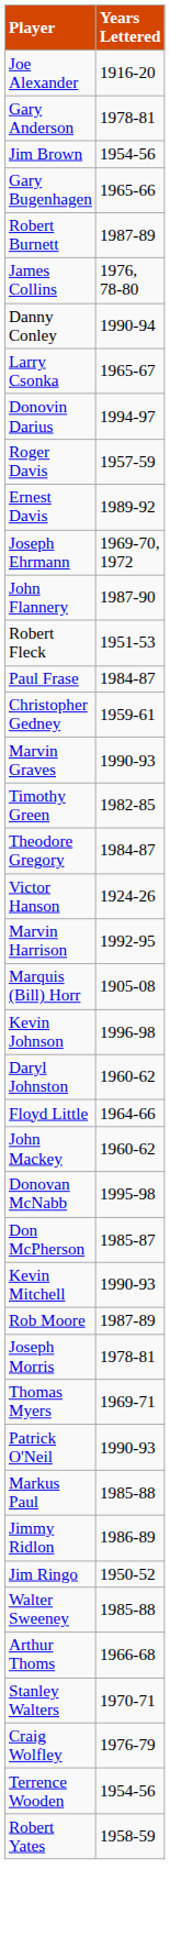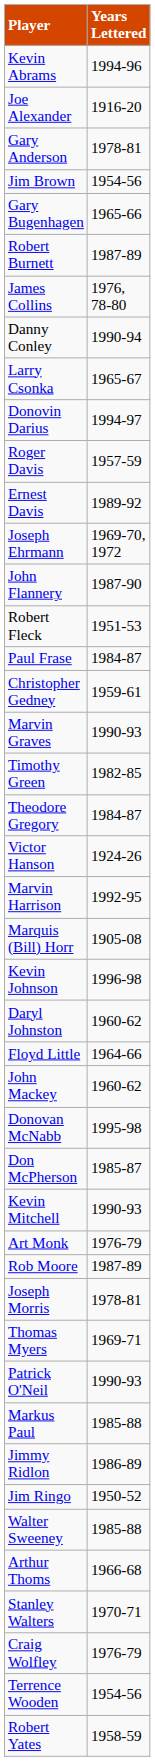 <table class="wikitable">
 <tr>
 <td style="background-color:#D44500; border:1px solid #aaa; width:2em; color:white;"><strong>Player</strong></td>
 <td style="background-color:#D44500; border:1px solid #aaa; width:2em; color:white;"><strong>Years Lettered</strong></td>
+</tr>
+<tr>
+<td><a href='#'>Kevin Abrams</a></td>
+<td>1994-96</td>
 </tr>
 <tr>
 <td><a href='#'>Joe Alexander</a></td>
 <td>1916-20</td>
 </tr>
 <tr>
 <td><a href='#'>Gary Anderson</a></td>
 <td>1978-81</td>
 </tr>
 <tr>
 <td><a href='#'>Jim Brown</a></td>
 <td>1954-56</td>
 </tr>
 <tr>
 <td><a href='#'>Gary Bugenhagen</a></td>
 <td>1965-66</td>
 </tr>
 <tr>
 <td><a href='#'>Robert Burnett</a></td>
 <td>1987-89</td>
 </tr>
 <tr>
 <td><a href='#'>James Collins</a></td>
 <td>1976, 78-80</td>
 </tr>
 <tr>
 <td>Danny Conley</td>
 <td>1990-94</td>
 </tr>
 <tr>
 <td><a href='#'>Larry Csonka</a></td>
 <td>1965-67</td>
 </tr>
 <tr>
 <td><a href='#'>Donovin Darius</a></td>
 <td>1994-97</td>
 </tr>
 <tr>
 <td><a href='#'>Roger Davis</a></td>
 <td>1957-59</td>
 </tr>
 <tr>
 <td><a href='#'>Ernest Davis</a></td>
 <td>1989-92</td>
 </tr>
 <tr>
 <td><a href='#'>Joseph Ehrmann</a></td>
 <td>1969-70, 1972</td>
 </tr>
 <tr>
 <td><a href='#'>John Flannery</a></td>
 <td>1987-90</td>
 </tr>
 <tr>
 <td>Robert Fleck</td>
 <td>1951-53</td>
 </tr>
 <tr>
 <td><a href='#'>Paul Frase</a></td>
 <td>1984-87</td>
 </tr>
 <tr>
 <td><a href='#'>Christopher Gedney</a></td>
 <td>1959-61</td>
 </tr>
 <tr>
 <td><a href='#'>Marvin Graves</a></td>
 <td>1990-93</td>
 </tr>
 <tr>
 <td><a href='#'>Timothy Green</a></td>
 <td>1982-85</td>
 </tr>
 <tr>
 <td><a href='#'>Theodore Gregory</a></td>
 <td>1984-87</td>
 </tr>
 <tr>
 <td><a href='#'>Victor Hanson</a></td>
 <td>1924-26</td>
 </tr>
 <tr>
 <td><a href='#'>Marvin Harrison</a></td>
 <td>1992-95</td>
 </tr>
 <tr>
 <td><a href='#'>Marquis (Bill) Horr</a></td>
 <td>1905-08</td>
 </tr>
 <tr>
 <td><a href='#'>Kevin Johnson</a></td>
 <td>1996-98</td>
 </tr>
 <tr>
 <td><a href='#'>Daryl Johnston</a></td>
 <td>1960-62</td>
 </tr>
 <tr>
 <td><a href='#'>Floyd Little</a></td>
 <td>1964-66</td>
 </tr>
 <tr>
 <td><a href='#'>John Mackey</a></td>
 <td>1960-62</td>
 </tr>
 <tr>
 <td><a href='#'>Donovan McNabb</a></td>
 <td>1995-98</td>
 </tr>
 <tr>
 <td><a href='#'>Don McPherson</a></td>
 <td>1985-87</td>
 </tr>
 <tr>
 <td><a href='#'>Kevin Mitchell</a></td>
 <td>1990-93</td>
 </tr>
 <tr>
+<td><a href='#'>Art Monk</a></td>
+<td>1976-79</td>
+</tr>
+<tr>
 <td><a href='#'>Rob Moore</a></td>
 <td>1987-89</td>
 </tr>
 <tr>
 <td><a href='#'>Joseph Morris</a></td>
 <td>1978-81</td>
 </tr>
 <tr>
 <td><a href='#'>Thomas Myers</a></td>
 <td>1969-71</td>
 </tr>
 <tr>
 <td><a href='#'>Patrick O'Neil</a></td>
 <td>1990-93</td>
 </tr>
 <tr>
 <td><a href='#'>Markus Paul</a></td>
 <td>1985-88</td>
 </tr>
 <tr>
 <td><a href='#'>Jimmy Ridlon</a></td>
 <td>1986-89</td>
 </tr>
 <tr>
 <td><a href='#'>Jim Ringo</a></td>
 <td>1950-52</td>
 </tr>
 <tr>
 <td><a href='#'>Walter Sweeney</a></td>
 <td>1985-88</td>
 </tr>
 <tr>
 <td><a href='#'>Arthur Thoms</a></td>
 <td>1966-68</td>
 </tr>
 <tr>
 <td><a href='#'>Stanley Walters</a></td>
 <td>1970-71</td>
 </tr>
 <tr>
 <td><a href='#'>Craig Wolfley</a></td>
 <td>1976-79</td>
 </tr>
 <tr>
 <td><a href='#'>Terrence Wooden</a></td>
 <td>1954-56</td>
 </tr>
 <tr>
 <td><a href='#'>Robert Yates</a></td>
 <td>1958-59</td>
 </tr>
 </table>
